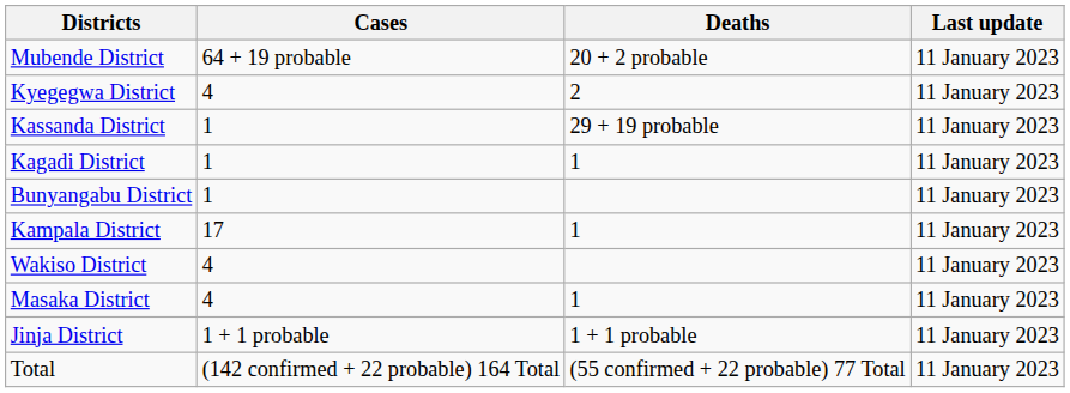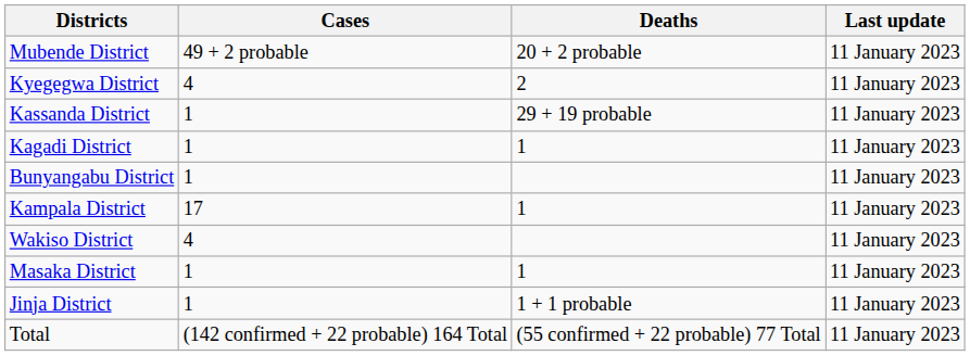 <table class="wikitable">
 <tr>
 <th>Districts</th>
 <th>Cases</th>
 <th>Deaths</th>
 <th>Last update</th>
 </tr>
 <tr>
 <td><a href='#'>Mubende District</a></td>
-<td>64 + 19 probable</td>
+<td>49 + 2 probable</td>
 <td>20 + 2 probable</td>
 <td>11 January 2023</td>
 </tr>
 <tr>
 <td><a href='#'>Kyegegwa District</a></td>
 <td>4</td>
 <td>2</td>
 <td>11 January 2023</td>
 </tr>
 <tr>
 <td><a href='#'>Kassanda District</a></td>
 <td>1</td>
 <td>29 + 19 probable</td>
 <td>11 January 2023</td>
 </tr>
 <tr>
 <td><a href='#'>Kagadi District</a></td>
 <td>1</td>
 <td>1</td>
 <td>11 January 2023</td>
 </tr>
 <tr>
 <td><a href='#'>Bunyangabu District</a></td>
 <td>1</td>
 <td></td>
 <td>11 January 2023</td>
 </tr>
 <tr>
 <td><a href='#'>Kampala District</a></td>
 <td>17</td>
 <td>1</td>
 <td>11 January 2023</td>
 </tr>
 <tr>
 <td><a href='#'>Wakiso District</a></td>
 <td>4</td>
 <td></td>
 <td>11 January 2023</td>
 </tr>
 <tr>
 <td><a href='#'>Masaka District</a></td>
-<td>4</td>
+<td>1</td>
 <td>1</td>
 <td>11 January 2023</td>
 </tr>
 <tr>
 <td><a href='#'>Jinja District</a></td>
-<td>1 + 1 probable</td>
+<td>1</td>
 <td>1 + 1 probable</td>
 <td>11 January 2023</td>
 </tr>
 <tr>
 <td>Total</td>
 <td>(142 confirmed + 22 probable) 164 Total</td>
 <td>(55 confirmed + 22 probable) 77 Total</td>
 <td>11 January 2023</td>
 </tr>
 </table>
